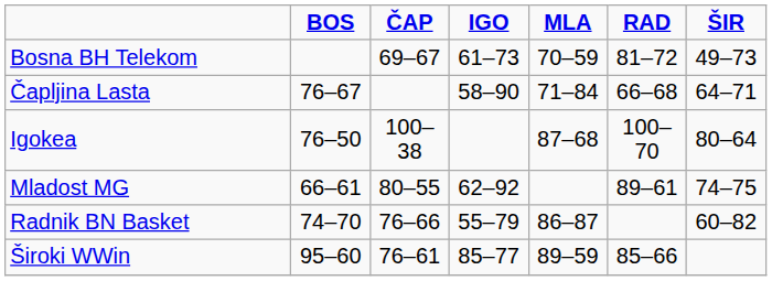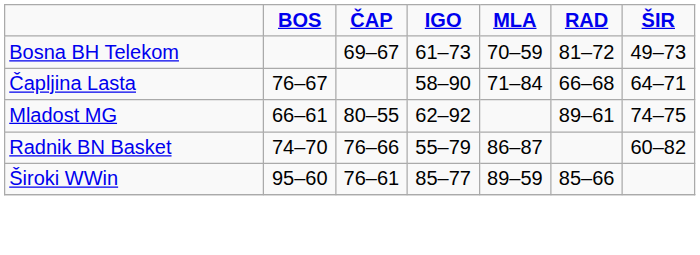 <table style="text-align: center" class="wikitable">
 <tr>
 <td width=200></td>
 <td width=50><strong><a href='#'>BOS</a></strong></td>
 <td width=50><strong><a href='#'>ČAP</a></strong></td>
 <td width=50><strong><a href='#'>IGO</a></strong></td>
 <td width=50><strong><a href='#'>MLA</a></strong></td>
 <td width=50><strong><a href='#'>RAD</a></strong></td>
 <td width=50><strong><a href='#'>ŠIR</a></strong></td>
 </tr>
 <tr>
 <td align=left><a href='#'>Bosna BH Telekom</a></td>
 <td></td>
 <td> 69–67</td>
 <td> 61–73</td>
 <td> 70–59</td>
 <td> 81–72</td>
 <td> 49–73</td>
 </tr>
 <tr>
 <td align=left><a href='#'>Čapljina Lasta</a></td>
 <td> 76–67</td>
 <td></td>
 <td> 58–90</td>
 <td> 71–84</td>
 <td> 66–68</td>
 <td> 64–71</td>
-</tr>
-<tr>
-<td align=left><a href='#'>Igokea</a></td>
-<td> 76–50</td>
-<td> 100–38</td>
-<td></td>
-<td> 87–68</td>
-<td> 100–70</td>
-<td> 80–64</td>
 </tr>
 <tr>
 <td align=left><a href='#'>Mladost MG</a></td>
 <td> 66–61</td>
 <td> 80–55</td>
 <td> 62–92</td>
 <td></td>
 <td> 89–61</td>
 <td> 74–75</td>
 </tr>
 <tr>
 <td align=left><a href='#'>Radnik BN Basket</a></td>
 <td> 74–70</td>
 <td> 76–66</td>
 <td> 55–79</td>
 <td> 86–87</td>
 <td></td>
 <td> 60–82</td>
 </tr>
 <tr>
 <td align=left><a href='#'>Široki WWin</a></td>
 <td> 95–60</td>
 <td> 76–61</td>
 <td> 85–77</td>
 <td> 89–59</td>
 <td> 85–66</td>
 <td></td>
 </tr>
 <tr>
 </tr>
 </table>
